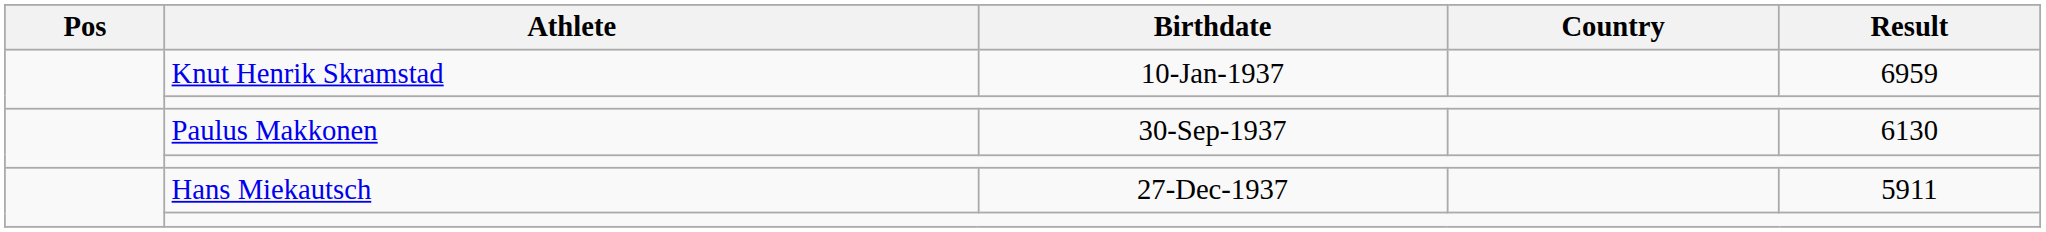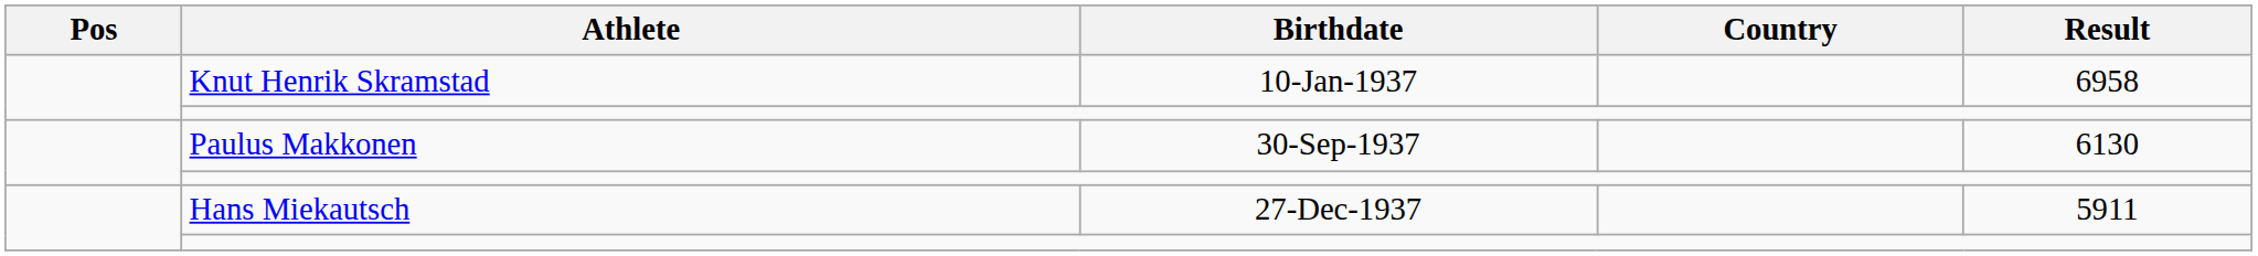 <table class="wikitable"  style="text-align:center; width:90%;">
 <tr>
 <th>Pos</th>
 <th>Athlete</th>
 <th>Birthdate</th>
 <th>Country</th>
 <th>Result</th>
 </tr>
 <tr>
 <td align=center rowspan=2></td>
 <td align=left><a href='#'>Knut Henrik Skramstad</a></td>
 <td>10-Jan-1937</td>
 <td align=left></td>
-<td>6959</td>
+<td>6958</td>
 </tr>
 <tr>
 <td colspan=4></td>
 </tr>
 <tr>
 <td align=center rowspan=2></td>
 <td align=left><a href='#'>Paulus Makkonen</a></td>
 <td>30-Sep-1937</td>
 <td align=left></td>
 <td>6130</td>
 </tr>
 <tr>
 <td colspan=4></td>
 </tr>
 <tr>
 <td align=center rowspan=2></td>
 <td align=left><a href='#'>Hans Miekautsch</a></td>
 <td>27-Dec-1937</td>
 <td align=left></td>
 <td>5911</td>
 </tr>
 <tr>
 <td colspan=4></td>
 </tr>
 </table>
